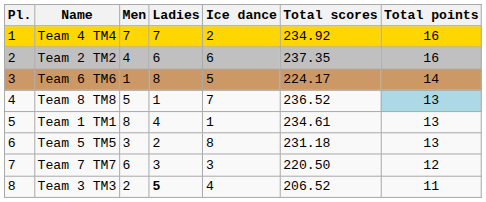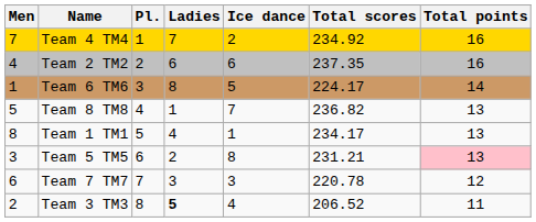 <table class="wikitable sortable">
 <tr>
+<th>Men</th>
+<th>Name</th>
 <th>Pl.</th>
-<th>Name</th>
-<th>Men</th>
 <th>Ladies</th>
 <th>Ice dance</th>
 <th>Total scores</th>
 <th><strong>Total points</strong></th>
 </tr>
 <tr bgcolor="gold">
+<td>7</td>
+<td>Team 4   TM4</td>
 <td>1</td>
-<td>Team 4   TM4</td>
-<td>7</td>
 <td>7</td>
 <td>2</td>
 <td>234.92</td>
 <td align="center">16</td>
 </tr>
 <tr bgcolor="silver">
+<td>4</td>
+<td>Team 2   TM2</td>
 <td>2</td>
-<td>Team 2   TM2</td>
-<td>4</td>
 <td>6</td>
 <td>6</td>
 <td>237.35</td>
 <td align="center">16</td>
 </tr>
 <tr bgcolor="#cc9966">
+<td>1</td>
+<td>Team 6   TM6</td>
 <td>3</td>
-<td>Team 6   TM6</td>
-<td>1</td>
 <td>8</td>
 <td>5</td>
 <td>224.17</td>
 <td align="center">14</td>
 </tr>
 <tr>
+<td>5</td>
+<td>Team 8   TM8</td>
 <td>4</td>
-<td>Team 8   TM8</td>
-<td>5</td>
 <td>1</td>
 <td>7</td>
-<td>236.52</td>
-<td align="center" style="background: lightblue;">13</td>
-</tr>
-<tr>
-<td>5</td>
-<td>Team 1   TM1</td>
-<td>8</td>
-<td>4</td>
-<td>1</td>
-<td>234.61</td>
+<td>236.82</td>
 <td align="center">13</td>
 </tr>
 <tr>
-<td>6</td>
-<td>Team 5   TM5</td>
-<td>3</td>
-<td>2</td>
 <td>8</td>
-<td>231.18</td>
+<td>Team 1   TM1</td>
+<td>5</td>
+<td>4</td>
+<td>1</td>
+<td>234.17</td>
 <td align="center">13</td>
 </tr>
 <tr>
+<td>3</td>
+<td>Team 5   TM5</td>
+<td>6</td>
+<td>2</td>
+<td>8</td>
+<td>231.21</td>
+<td align="center" style="background: pink;">13</td>
+</tr>
+<tr>
+<td>6</td>
+<td>Team 7   TM7</td>
 <td>7</td>
-<td>Team 7   TM7</td>
-<td>6</td>
 <td>3</td>
 <td>3</td>
-<td>220.50</td>
+<td>220.78</td>
 <td align="center">12</td>
 </tr>
 <tr>
+<td>2</td>
+<td>Team 3   TM3</td>
 <td>8</td>
-<td>Team 3   TM3</td>
-<td>2</td>
 <td><strong>5</strong></td>
 <td>4</td>
 <td>206.52</td>
 <td align="center">11</td>
 </tr>
 </table>
